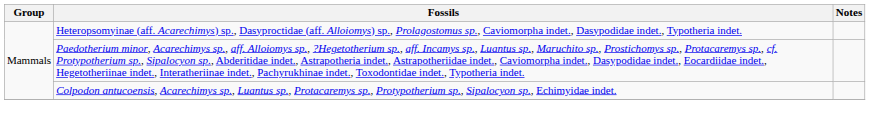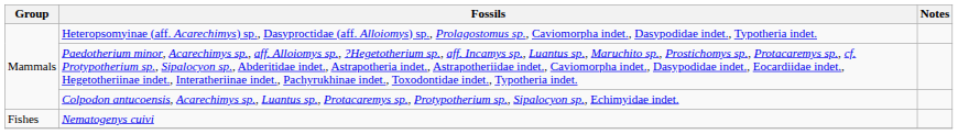 <table class="wikitable sortable">
 <tr>
 <th>Group</th>
 <th>Fossils</th>
 <th class=unsortable>Notes</th>
 </tr>
 <tr>
 <td rowspan=3>Mammals</td>
 <td><a href='#'>Heteropsomyinae (aff. <em>Acarechimys</em>) sp.</a>, <a href='#'>Dasyproctidae (aff. <em>Alloiomys</em>) sp.</a>, <em><a href='#'>Prolagostomus sp.</a></em>, <a href='#'>Caviomorpha indet.</a>, <a href='#'>Dasypodidae indet.</a>, <a href='#'>Typotheria indet.</a></td>
 <td align=center></td>
 </tr>
 <tr>
 <td><em><a href='#'>Paedotherium minor</a></em>, <em><a href='#'>Acarechimys sp.</a></em>, <em><a href='#'>aff. Alloiomys sp.</a></em>, <em><a href='#'>?Hegetotherium sp.</a></em>, <em><a href='#'>aff. Incamys sp.</a></em>, <em><a href='#'>Luantus sp.</a></em>, <em><a href='#'>Maruchito sp.</a></em>, <em><a href='#'>Prostichomys sp.</a></em>, <em><a href='#'>Protacaremys sp.</a></em>, <em><a href='#'>cf. Protypotherium sp.</a></em>, <em><a href='#'>Sipalocyon sp.</a></em>, <a href='#'>Abderitidae indet.</a>, <a href='#'>Astrapotheria indet.</a>, <a href='#'>Astrapotheriidae indet.</a>, <a href='#'>Caviomorpha indet.</a>, <a href='#'>Dasypodidae indet.</a>, <a href='#'>Eocardiidae indet.</a>, <a href='#'>Hegetotheriinae indet.</a>, <a href='#'>Interatheriinae indet.</a>, <a href='#'>Pachyrukhinae indet.</a>, <a href='#'>Toxodontidae indet.</a>, <a href='#'>Typotheria indet.</a></td>
 <td align=center></td>
 </tr>
 <tr>
 <td><em><a href='#'>Colpodon antucoensis</a></em>, <em><a href='#'>Acarechimys sp.</a></em>, <em><a href='#'>Luantus sp.</a></em>, <em><a href='#'>Protacaremys sp.</a></em>, <em><a href='#'>Protypotherium sp.</a></em>, <em><a href='#'>Sipalocyon sp.</a></em>, <a href='#'>Echimyidae indet.</a></td>
 <td align=center></td>
 </tr>
 <tr>
+<td>Fishes</td>
+<td><em><a href='#'>Nematogenys cuivi</a></em></td>
+<td align=center></td>
+</tr>
+<tr>
 </tr>
 </table>
